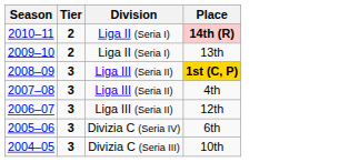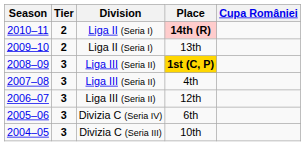 <table class="wikitable" style="text-align:center; font-size:90%">
 <tr>
 <th>Season</th>
 <th>Tier</th>
 <th>Division</th>
 <th>Place</th>
+<th><a href='#'>Cupa României</a></th>
 </tr>
 <tr>
 <td><a href='#'>2010–11</a></td>
 <td><strong>2</strong></td>
 <td><a href='#'>Liga II</a> <small>(Seria I)</small></td>
 <td align=center bgcolor=#FFCCCC><strong>14th (R)</strong></td>
+<td></td>
 </tr>
 <tr>
 <td><a href='#'>2009–10</a></td>
 <td><strong>2</strong></td>
 <td>Liga II <small>(Seria I)</small></td>
 <td>13th</td>
+<td></td>
 </tr>
 <tr>
 <td><a href='#'>2008–09</a></td>
 <td><strong>3</strong></td>
 <td><a href='#'>Liga III</a> <small>(Seria II)</small></td>
 <td align=center bgcolor=gold><strong>1st (C, P)</strong></td>
+<td></td>
 </tr>
 <tr>
 <td><a href='#'>2007–08</a></td>
 <td><strong>3</strong></td>
 <td><a href='#'>Liga III</a> <small>(Seria II)</small></td>
 <td>4th</td>
+<td></td>
 </tr>
 <tr>
 <td><a href='#'>2006–07</a></td>
 <td><strong>3</strong></td>
 <td>Liga III <small>(Seria II)</small></td>
 <td>12th</td>
+<td></td>
 </tr>
 <tr>
 <td><a href='#'>2005–06</a></td>
 <td><strong>3</strong></td>
 <td>Divizia C <small>(Seria IV)</small></td>
 <td>6th</td>
+<td></td>
 </tr>
 <tr>
 <td><a href='#'>2004–05</a></td>
 <td><strong>3</strong></td>
 <td>Divizia C <small>(Seria III)</small></td>
 <td>10th</td>
+<td></td>
 </tr>
 </table>
